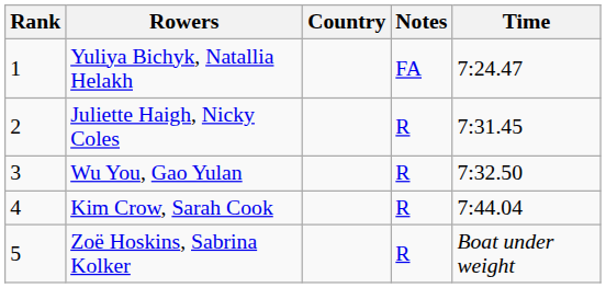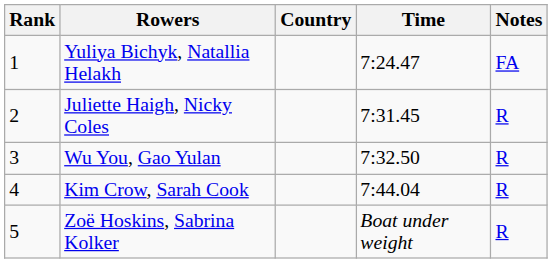 <table class="wikitable sortable" width=50%>
 <tr>
 <th>Rank</th>
 <th>Rowers</th>
 <th>Country</th>
+<th>Time</th>
 <th>Notes</th>
-<th>Time</th>
 </tr>
 <tr>
 <td>1</td>
 <td><a href='#'>Yuliya Bichyk</a>, <a href='#'>Natallia Helakh</a></td>
 <td></td>
+<td>7:24.47</td>
 <td><a href='#'>FA</a></td>
-<td>7:24.47</td>
 </tr>
 <tr>
 <td>2</td>
 <td><a href='#'>Juliette Haigh</a>, <a href='#'>Nicky Coles</a></td>
 <td></td>
+<td>7:31.45</td>
 <td><a href='#'>R</a></td>
-<td>7:31.45</td>
 </tr>
 <tr>
 <td>3</td>
 <td><a href='#'>Wu You</a>, <a href='#'>Gao Yulan</a></td>
 <td></td>
+<td>7:32.50</td>
 <td><a href='#'>R</a></td>
-<td>7:32.50</td>
 </tr>
 <tr>
 <td>4</td>
 <td><a href='#'>Kim Crow</a>, <a href='#'>Sarah Cook</a></td>
 <td></td>
+<td>7:44.04</td>
 <td><a href='#'>R</a></td>
-<td>7:44.04</td>
 </tr>
 <tr>
 <td>5</td>
 <td><a href='#'>Zoë Hoskins</a>, <a href='#'>Sabrina Kolker</a></td>
 <td></td>
+<td><em>Boat under weight</em></td>
 <td><a href='#'>R</a></td>
-<td><em>Boat under weight</em></td>
 </tr>
 </table>
